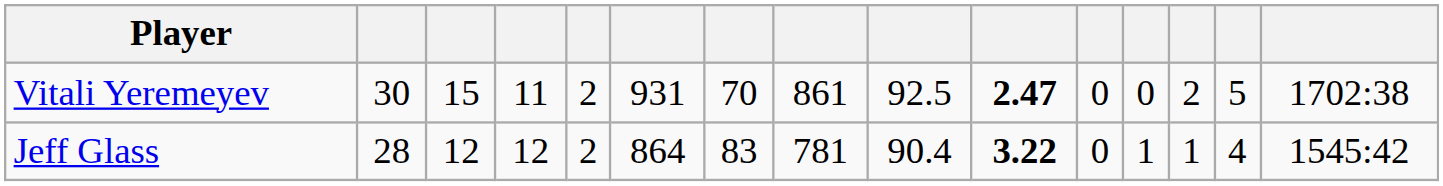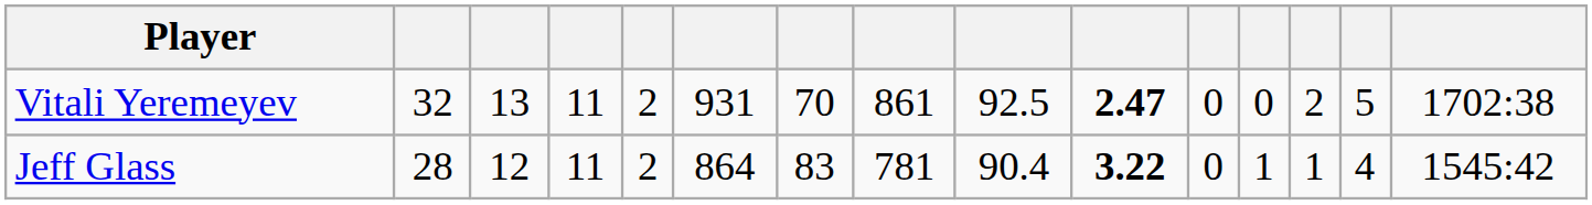 <table class="wikitable sortable" style="width:100%; text-align:center;">
 <tr align=center>
 <th>Player</th>
 <th></th>
 <th></th>
 <th></th>
 <th></th>
 <th></th>
 <th></th>
 <th></th>
 <th></th>
 <th></th>
 <th></th>
 <th></th>
 <th></th>
 <th></th>
 <th></th>
 </tr>
 <tr align=center>
 <td align=left><a href='#'>Vitali Yeremeyev</a></td>
-<td>30</td>
-<td>15</td>
+<td>32</td>
+<td>13</td>
 <td>11</td>
 <td>2</td>
 <td>931</td>
 <td>70</td>
 <td>861</td>
 <td>92.5</td>
 <td><strong>2.47</strong></td>
 <td>0</td>
 <td>0</td>
 <td>2</td>
 <td>5</td>
 <td>1702:38</td>
 </tr>
 <tr align=center>
 <td align=left><a href='#'>Jeff Glass</a></td>
 <td>28</td>
 <td>12</td>
-<td>12</td>
+<td>11</td>
 <td>2</td>
 <td>864</td>
 <td>83</td>
 <td>781</td>
 <td>90.4</td>
 <td><strong>3.22</strong></td>
 <td>0</td>
 <td>1</td>
 <td>1</td>
 <td>4</td>
 <td>1545:42</td>
 </tr>
 </table>
